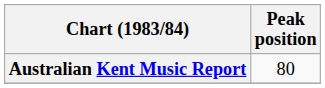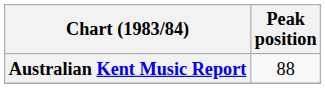 <table class="wikitable sortable plainrowheaders">
 <tr>
 <th>Chart (1983/84)</th>
 <th>Peak<br>position</th>
 </tr>
 <tr>
 <th scope="row">Australian <a href='#'>Kent Music Report</a></th>
-<td style="text-align:center;">80</td>
+<td style="text-align:center;">88</td>
 </tr>
 <tr>
 </tr>
 </table>
